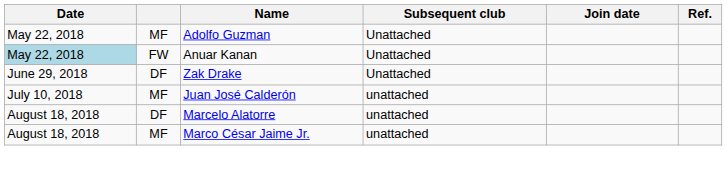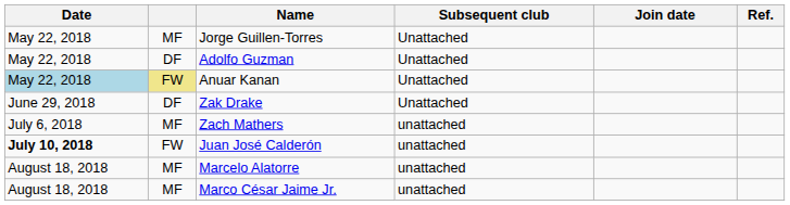 <table class="wikitable plainrowheaders">
 <tr>
 <th scope=col style="width:10em;">Date</th>
 <th scope=col style="width:3em;"></th>
 <th scope=col style="width:14em;">Name</th>
 <th scope=col style="width:14em;">Subsequent club</th>
 <th scope=col style="width:10em;">Join date</th>
 <th scope=col style="width:3em;">Ref.</th>
 </tr>
 <tr>
 <td>May 22, 2018</td>
 <td align=center>MF</td>
+<td> Jorge Guillen-Torres</td>
+<td>Unattached</td>
+<td></td>
+<td align=center></td>
+</tr>
+<tr>
+<td>May 22, 2018</td>
+<td align=center>DF</td>
 <td> <a href='#'>Adolfo Guzman</a></td>
 <td>Unattached</td>
 <td></td>
 <td align=center></td>
 </tr>
 <tr>
 <td style="background: lightblue;">May 22, 2018</td>
-<td align=center>FW</td>
+<td align=center style="background: khaki;">FW</td>
 <td> Anuar Kanan</td>
 <td>Unattached</td>
 <td></td>
 <td align=center></td>
 </tr>
 <tr>
 <td>June 29, 2018</td>
 <td align=center>DF</td>
 <td> <a href='#'>Zak Drake</a></td>
 <td>Unattached</td>
 <td></td>
 <td align=center></td>
 </tr>
 <tr>
-<td>July 10, 2018</td>
-<td align="center">MF</td>
+<td>July 6, 2018</td>
+<td align=center>MF</td>
+<td> <a href='#'>Zach Mathers</a></td>
+<td>unattached</td>
+<td></td>
+<td align=center></td>
+</tr>
+<tr>
+<td><strong>July 10, 2018</strong></td>
+<td align=center>FW</td>
 <td> <a href='#'>Juan José Calderón</a></td>
 <td>unattached</td>
 <td></td>
 <td align=center></td>
 </tr>
 <tr>
 <td>August 18, 2018</td>
-<td align=center>DF</td>
+<td align=center>MF</td>
 <td> <a href='#'>Marcelo Alatorre</a></td>
 <td>unattached</td>
 <td></td>
 <td align=center></td>
 </tr>
 <tr>
 <td>August 18, 2018</td>
 <td align=center>MF</td>
 <td> <a href='#'>Marco César Jaime Jr.</a></td>
 <td>unattached</td>
 <td></td>
 <td align=center></td>
 </tr>
 </table>
